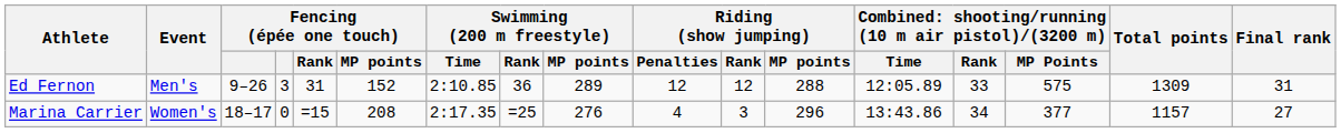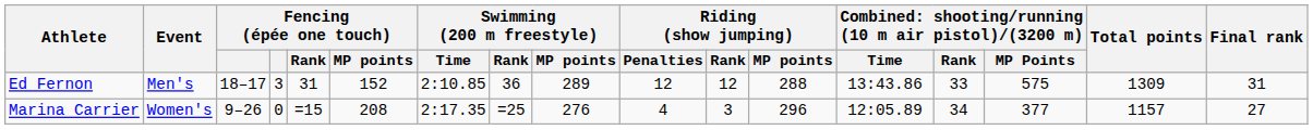 <table class="wikitable" style="font-size:90%;text-align:center;">
 <tr>
 <th rowspan="2">Athlete</th>
 <th rowspan="2">Event</th>
 <th colspan=4>Fencing<br><span>(épée one touch)</span></th>
 <th colspan=3>Swimming<br><span>(200 m freestyle)</span></th>
 <th colspan=3>Riding<br><span>(show jumping)</span></th>
 <th colspan=3>Combined: shooting/running<br><span>(10 m air pistol)/(3200 m)</span></th>
 <th rowspan=2>Total points</th>
 <th rowspan=2>Final rank</th>
 </tr>
 <tr style="font-size:95%">
 <th></th>
 <th></th>
 <th>Rank</th>
 <th>MP points</th>
 <th>Time</th>
 <th>Rank</th>
 <th>MP points</th>
 <th>Penalties</th>
 <th>Rank</th>
 <th>MP points</th>
 <th>Time</th>
 <th>Rank</th>
 <th>MP Points</th>
 </tr>
 <tr>
 <td align=left><a href='#'>Ed Fernon</a></td>
 <td align=left><a href='#'>Men's</a></td>
-<td>9–26</td>
+<td>18–17</td>
 <td>3</td>
 <td>31</td>
 <td>152</td>
 <td>2:10.85</td>
 <td>36</td>
 <td>289</td>
 <td>12</td>
 <td>12</td>
 <td>288</td>
-<td>12:05.89</td>
+<td>13:43.86</td>
 <td>33</td>
 <td>575</td>
 <td>1309</td>
 <td>31</td>
 </tr>
 <tr>
 <td align=left><a href='#'>Marina Carrier</a></td>
 <td align=left><a href='#'>Women's</a></td>
-<td>18–17</td>
+<td>9–26</td>
 <td>0</td>
 <td>=15</td>
 <td>208</td>
 <td>2:17.35</td>
 <td>=25</td>
 <td>276</td>
 <td>4</td>
 <td>3</td>
 <td>296</td>
-<td>13:43.86</td>
+<td>12:05.89</td>
 <td>34</td>
 <td>377</td>
 <td>1157</td>
 <td>27</td>
 </tr>
 </table>
